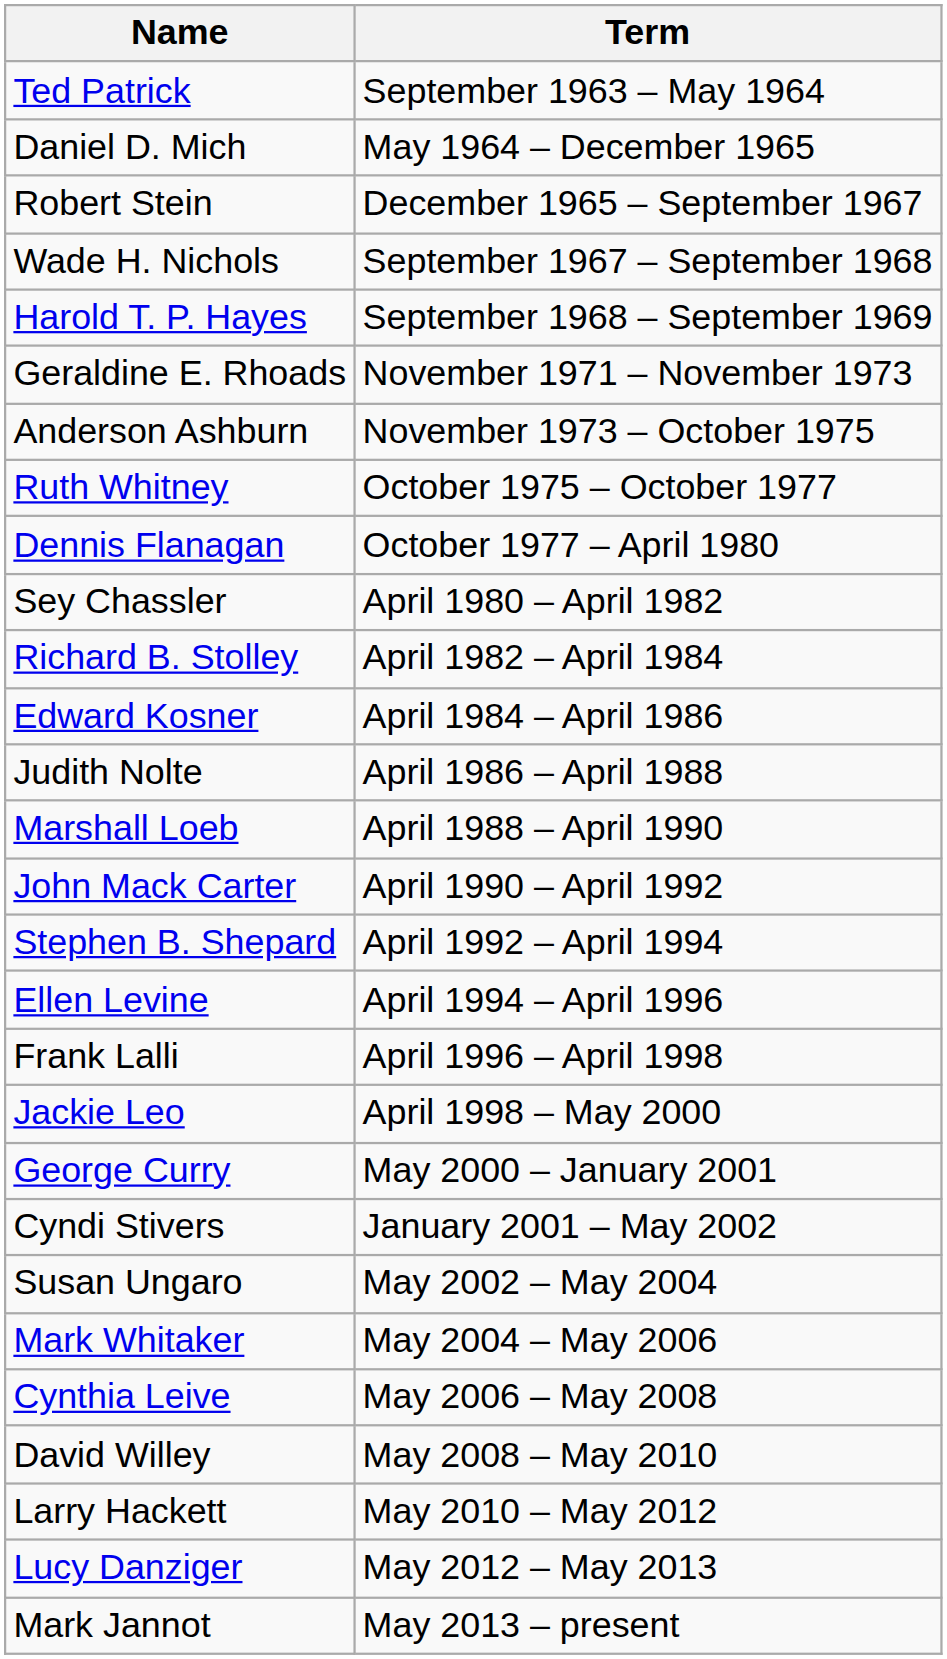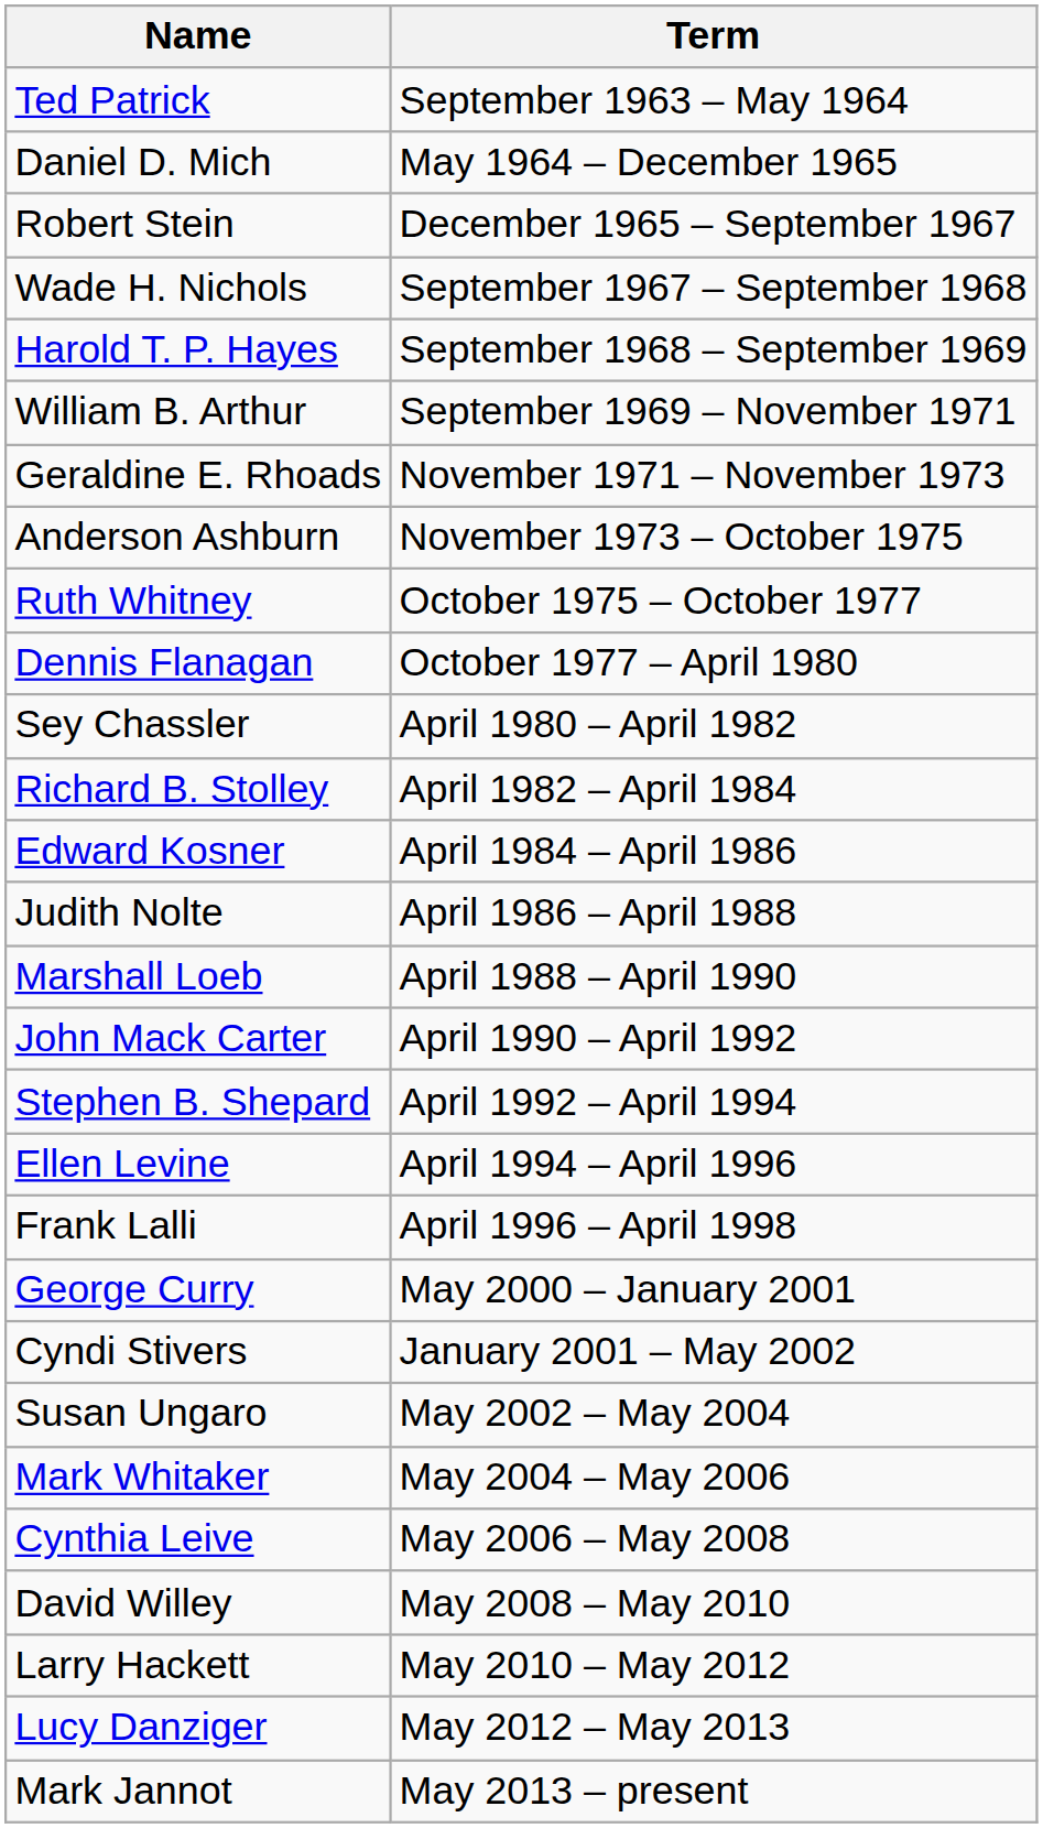 <table class="wikitable">
 <tr>
 <th>Name</th>
 <th>Term</th>
 </tr>
 <tr>
 <td><a href='#'>Ted Patrick</a></td>
 <td>September 1963 – May 1964</td>
 </tr>
 <tr>
 <td>Daniel D. Mich</td>
 <td>May 1964 – December 1965</td>
 </tr>
 <tr>
 <td>Robert Stein</td>
 <td>December 1965 – September 1967</td>
 </tr>
 <tr>
 <td>Wade H. Nichols</td>
 <td>September 1967 – September 1968</td>
 </tr>
 <tr>
 <td><a href='#'>Harold T. P. Hayes</a></td>
 <td>September 1968 – September 1969</td>
+</tr>
+<tr>
+<td>William B. Arthur</td>
+<td>September 1969 – November 1971</td>
 </tr>
 <tr>
 <td>Geraldine E. Rhoads</td>
 <td>November 1971 – November 1973</td>
 </tr>
 <tr>
 <td>Anderson Ashburn</td>
 <td>November 1973 – October 1975</td>
 </tr>
 <tr>
 <td><a href='#'>Ruth Whitney</a></td>
 <td>October 1975 – October 1977</td>
 </tr>
 <tr>
 <td><a href='#'>Dennis Flanagan</a></td>
 <td>October 1977 – April 1980</td>
 </tr>
 <tr>
 <td>Sey Chassler</td>
 <td>April 1980 – April 1982</td>
 </tr>
 <tr>
 <td><a href='#'>Richard B. Stolley</a></td>
 <td>April 1982 – April 1984</td>
 </tr>
 <tr>
 <td><a href='#'>Edward Kosner</a></td>
 <td>April 1984 – April 1986</td>
 </tr>
 <tr>
 <td>Judith Nolte</td>
 <td>April 1986 – April 1988</td>
 </tr>
 <tr>
 <td><a href='#'>Marshall Loeb</a></td>
 <td>April 1988 – April 1990</td>
 </tr>
 <tr>
 <td><a href='#'>John Mack Carter</a></td>
 <td>April 1990 – April 1992</td>
 </tr>
 <tr>
 <td><a href='#'>Stephen B. Shepard</a></td>
 <td>April 1992 – April 1994</td>
 </tr>
 <tr>
 <td><a href='#'>Ellen Levine</a></td>
 <td>April 1994 – April 1996</td>
 </tr>
 <tr>
 <td>Frank Lalli</td>
 <td>April 1996 – April 1998</td>
 </tr>
 <tr>
-<td><a href='#'>Jackie Leo</a></td>
-<td>April 1998 – May 2000</td>
-</tr>
-<tr>
 <td><a href='#'>George Curry</a></td>
 <td>May 2000 – January 2001</td>
 </tr>
 <tr>
 <td>Cyndi Stivers</td>
 <td>January 2001 – May 2002</td>
 </tr>
 <tr>
 <td>Susan Ungaro</td>
 <td>May 2002 – May 2004</td>
 </tr>
 <tr>
 <td><a href='#'>Mark Whitaker</a></td>
 <td>May 2004 – May 2006</td>
 </tr>
 <tr>
 <td><a href='#'>Cynthia Leive</a></td>
 <td>May 2006 – May 2008</td>
 </tr>
 <tr>
 <td>David Willey</td>
 <td>May 2008 – May 2010</td>
 </tr>
 <tr>
 <td>Larry Hackett</td>
 <td>May 2010 – May 2012</td>
 </tr>
 <tr>
 <td><a href='#'>Lucy Danziger</a></td>
 <td>May 2012 – May 2013</td>
 </tr>
 <tr>
 <td>Mark Jannot</td>
 <td>May 2013 – present</td>
 </tr>
 </table>
